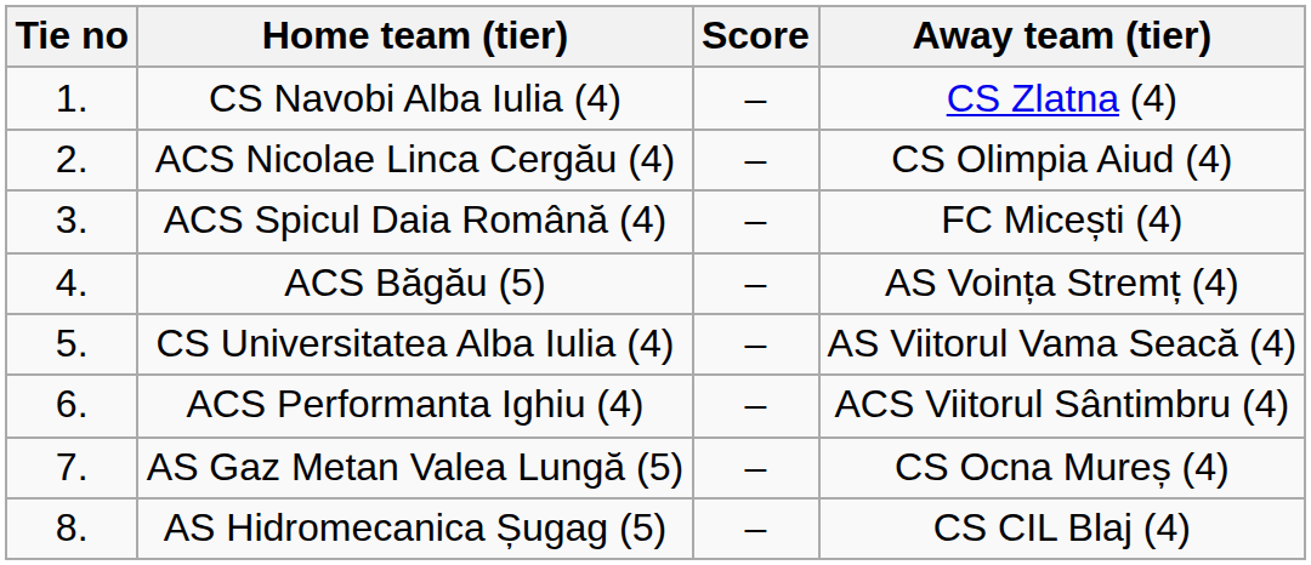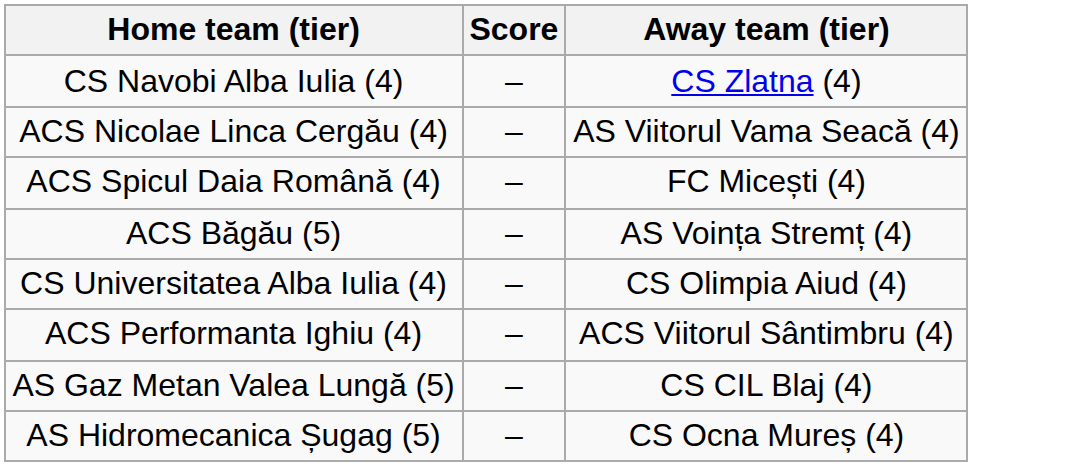 <table class="wikitable" style="text-align: center">
 <tr>
-<th>Tie no</th>
 <th>Home team (tier)</th>
 <th>Score</th>
 <th>Away team (tier)</th>
 </tr>
 <tr>
-<td>1.</td>
 <td>CS Navobi Alba Iulia (4)</td>
 <td>–</td>
 <td><a href='#'>CS Zlatna</a> (4)</td>
 </tr>
 <tr>
-<td>2.</td>
 <td>ACS Nicolae Linca Cergău (4)</td>
 <td>–</td>
-<td>CS Olimpia Aiud (4)</td>
+<td>AS Viitorul Vama Seacă (4)</td>
 </tr>
 <tr>
-<td>3.</td>
 <td>ACS Spicul Daia Română (4)</td>
 <td>–</td>
 <td>FC Micești (4)</td>
 </tr>
 <tr>
-<td>4.</td>
 <td>ACS Băgău (5)</td>
 <td>–</td>
 <td>AS Voința Stremț (4)</td>
 </tr>
 <tr>
-<td>5.</td>
 <td>CS Universitatea Alba Iulia (4)</td>
 <td>–</td>
-<td>AS Viitorul Vama Seacă (4)</td>
+<td>CS Olimpia Aiud (4)</td>
 </tr>
 <tr>
-<td>6.</td>
 <td>ACS Performanta Ighiu (4)</td>
 <td>–</td>
 <td>ACS Viitorul Sântimbru (4)</td>
 </tr>
 <tr>
-<td>7.</td>
 <td>AS Gaz Metan Valea Lungă (5)</td>
+<td>–</td>
+<td>CS CIL Blaj (4)</td>
+</tr>
+<tr>
+<td>AS Hidromecanica Șugag (5)</td>
 <td>–</td>
 <td>CS Ocna Mureș (4)</td>
 </tr>
-<tr>
-<td>8.</td>
-<td>AS Hidromecanica Șugag (5)</td>
-<td>–</td>
-<td>CS CIL Blaj (4)</td>
-</tr>
 </table>
